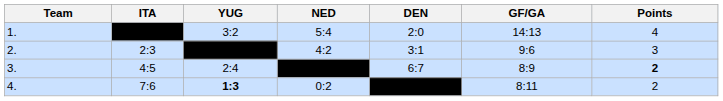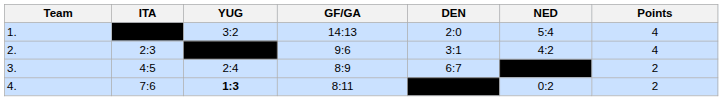 <table class="wikitable" bgcolor="#EFEFFF" width="50%">
 <tr bgcolor="#BCD2EE">
 <th>Team</th>
 <th>ITA</th>
 <th>YUG</th>
+<th>GF/GA</th>
+<th>DEN</th>
 <th>NED</th>
-<th>DEN</th>
-<th>GF/GA</th>
 <th>Points</th>
 </tr>
 <tr bgcolor="#CAE1FF" align="center">
 <td align="left">1. </td>
 <td style="background:#000000;"></td>
 <td>3:2</td>
+<td>14:13</td>
+<td>2:0</td>
 <td>5:4</td>
-<td>2:0</td>
-<td>14:13</td>
 <td>4</td>
 </tr>
 <tr bgcolor="#CAE1FF" align="center">
 <td align="left">2. </td>
 <td>2:3</td>
 <td style="background:#000000;"></td>
+<td>9:6</td>
+<td>3:1</td>
 <td>4:2</td>
-<td>3:1</td>
-<td>9:6</td>
-<td>3</td>
+<td>4</td>
 </tr>
 <tr bgcolor="#CAE1FF" align="center">
 <td align="left">3. </td>
 <td>4:5</td>
 <td>2:4</td>
+<td>8:9</td>
+<td>6:7</td>
 <td style="background:#000000;"></td>
-<td>6:7</td>
-<td>8:9</td>
-<td><strong>2</strong></td>
+<td>2</td>
 </tr>
 <tr bgcolor="#CAE1FF" align="center">
 <td align="left">4. </td>
 <td>7:6</td>
 <td><strong>1:3</strong></td>
+<td>8:11</td>
+<td style="background:#000000;"></td>
 <td>0:2</td>
-<td style="background:#000000;"></td>
-<td>8:11</td>
 <td>2</td>
 </tr>
 </table>
